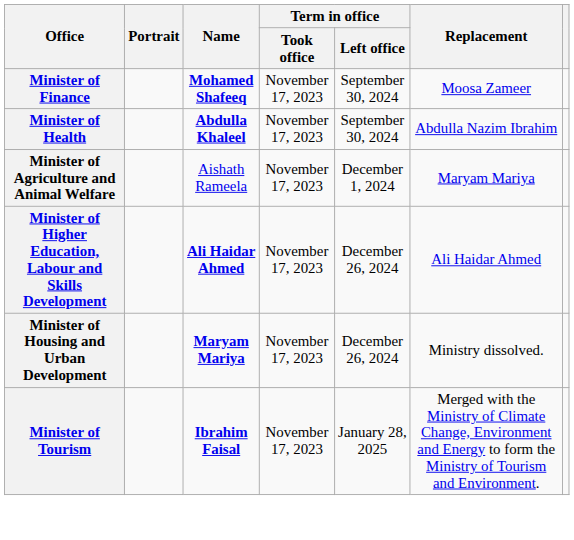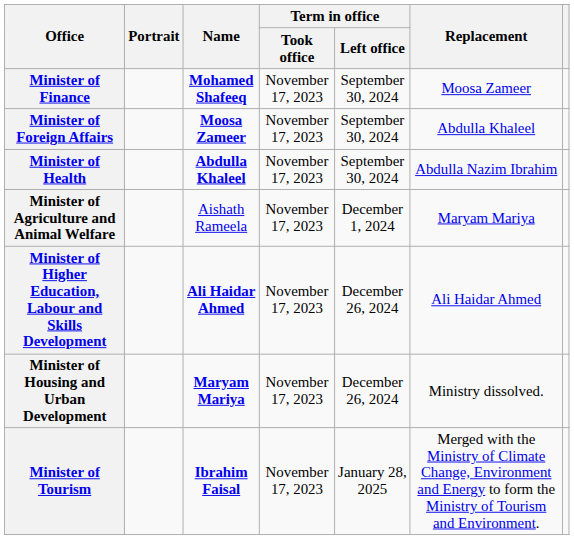 <table class="sortable wikitable" style="text-align:center;">
 <tr>
 <th rowspan="2">Office</th>
 <th rowspan="2" class="unsortable">Portrait</th>
 <th rowspan="2">Name</th>
 <th colspan="2">Term in office</th>
 <th rowspan="2">Replacement</th>
 <th rowspan="2" class="unsortable"></th>
 </tr>
 <tr>
 <th class="unsortable">Took office</th>
 <th class="unsortable">Left office</th>
 </tr>
 <tr>
 <th scope="row"><a href='#'>Minister of Finance</a></th>
 <td></td>
 <td><strong><a href='#'>Mohamed Shafeeq</a></strong></td>
 <td>November 17, 2023</td>
 <td>September 30, 2024</td>
 <td><a href='#'>Moosa Zameer</a></td>
+<td></td>
+</tr>
+<tr>
+<th><a href='#'>Minister of Foreign Affairs</a></th>
+<td></td>
+<td><strong><a href='#'>Moosa Zameer</a></strong></td>
+<td>November 17, 2023</td>
+<td>September 30, 2024</td>
+<td><a href='#'>Abdulla Khaleel</a></td>
 <td></td>
 </tr>
 <tr>
 <th><a href='#'>Minister of Health</a></th>
 <td></td>
 <td><strong><a href='#'>Abdulla Khaleel</a></strong></td>
 <td>November 17, 2023</td>
 <td>September 30, 2024</td>
 <td><a href='#'>Abdulla Nazim Ibrahim</a></td>
 <td></td>
 </tr>
 <tr>
 <th>Minister of Agriculture and Animal Welfare</th>
 <td></td>
 <td><a href='#'>Aishath Rameela</a></td>
 <td>November 17, 2023</td>
 <td>December 1, 2024</td>
 <td><a href='#'>Maryam Mariya</a> </td>
 <td></td>
 </tr>
 <tr>
 <th><a href='#'>Minister of Higher Education, Labour and Skills Development</a></th>
 <td></td>
 <td><strong><a href='#'>Ali Haidar Ahmed</a></strong></td>
 <td>November 17, 2023</td>
 <td>December 26, 2024</td>
 <td><a href='#'>Ali Haidar Ahmed</a></td>
 <td></td>
 </tr>
 <tr>
 <th>Minister of Housing and Urban Development</th>
 <td></td>
 <td><strong><a href='#'>Maryam Mariya</a></strong></td>
 <td>November 17, 2023</td>
 <td>December 26, 2024</td>
 <td>Ministry dissolved.</td>
 <td></td>
 </tr>
 <tr>
 <th><a href='#'>Minister of Tourism</a></th>
 <td></td>
 <td><strong><a href='#'>Ibrahim Faisal</a></strong></td>
 <td>November 17, 2023</td>
 <td>January 28, 2025</td>
 <td>Merged with the <a href='#'>Ministry of Climate Change, Environment and Energy</a> to form the <a href='#'>Ministry of Tourism and Environment</a>.</td>
 <td></td>
 </tr>
 </table>
